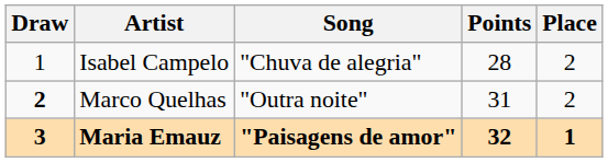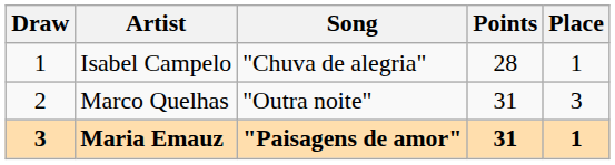 <table class="sortable wikitable" style="margin: 1em auto 1em auto; text-align:center">
 <tr>
 <th>Draw</th>
 <th>Artist</th>
 <th>Song</th>
 <th>Points</th>
 <th>Place</th>
 </tr>
 <tr>
 <td>1</td>
 <td align="left">Isabel Campelo</td>
 <td align="left">"Chuva de alegria"</td>
 <td>28</td>
-<td>2</td>
+<td>1</td>
 </tr>
 <tr>
-<td><strong>2</strong></td>
+<td>2</td>
 <td align="left">Marco Quelhas</td>
 <td align="left">"Outra noite"</td>
 <td>31</td>
-<td>2</td>
+<td>3</td>
 </tr>
 <tr style="font-weight:bold;background:navajowhite;">
 <td>3</td>
 <td align="left">Maria Emauz</td>
 <td align="left">"Paisagens de amor"</td>
-<td>32</td>
+<td>31</td>
 <td>1</td>
 </tr>
 </table>
